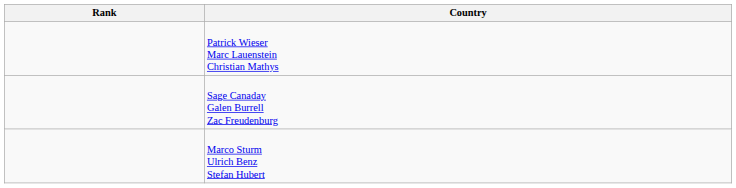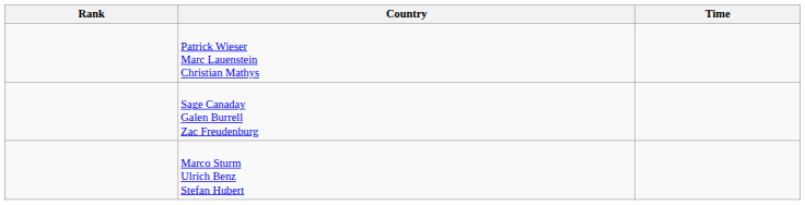 <table class="wikitable" width=80% style="font-size:90%; text-align:left;">
 <tr>
 <th>Rank</th>
 <th>Country</th>
+<th>Time</th>
 </tr>
 <tr>
 <td align="center"></td>
 <td><br><a href='#'>Patrick Wieser</a><br><a href='#'>Marc Lauenstein</a><br><a href='#'>Christian Mathys</a></td>
+<td></td>
 </tr>
 <tr>
 <td align="center"></td>
 <td><br><a href='#'>Sage Canaday</a><br><a href='#'>Galen Burrell</a><br><a href='#'>Zac Freudenburg</a></td>
+<td></td>
 </tr>
 <tr>
 <td align="center"></td>
 <td><br><a href='#'>Marco Sturm</a><br><a href='#'>Ulrich Benz</a><br><a href='#'>Stefan Hubert</a></td>
+<td></td>
 </tr>
 </table>
